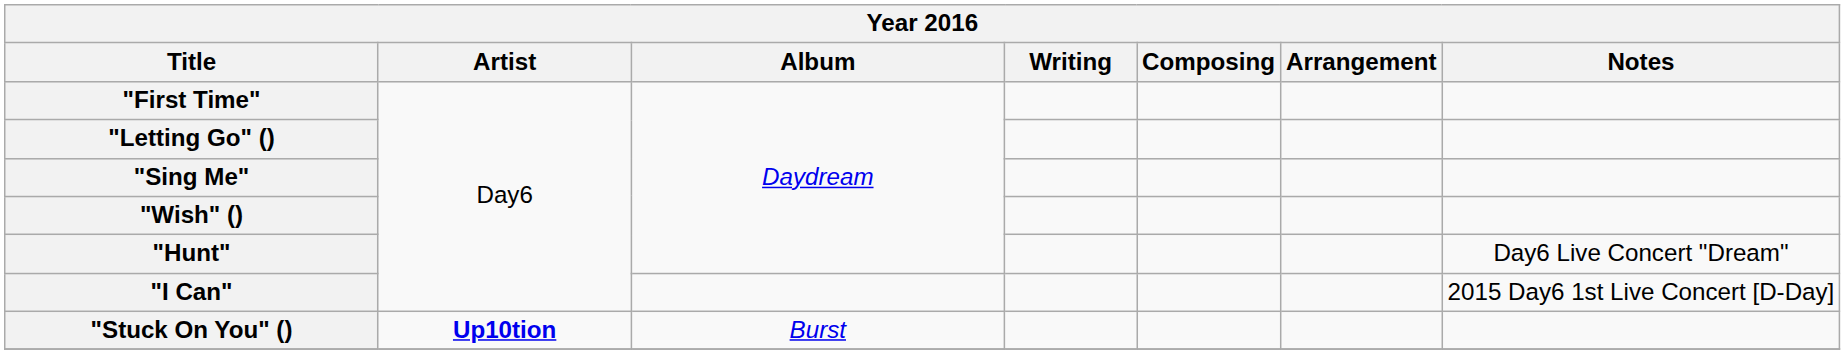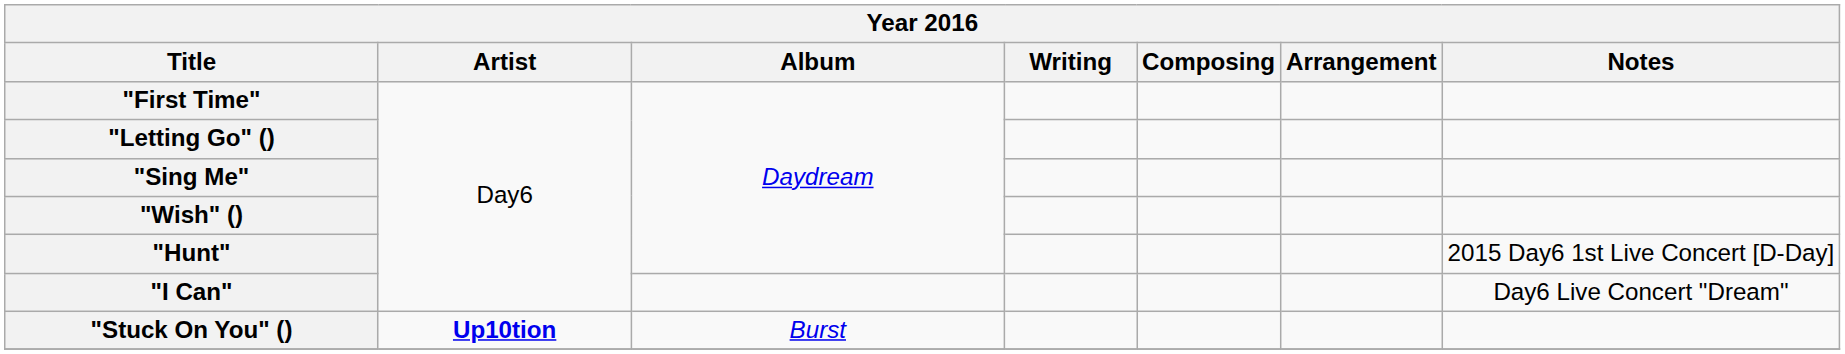 <table class="wikitable plainrowheaders collapsible collapsed" style="text-align:center">
 <tr>
 <th colspan="7">Year 2016</th>
 </tr>
 <tr>
 <th scope="col" style="width:15em;">Title</th>
 <th scope="col" style="width:10em;">Artist</th>
 <th scope="col" style="width:15em;">Album</th>
 <th scope="col" style="width:5em;">Writing</th>
 <th scope="col" style="width:5em;">Composing</th>
 <th scope="col" style="width:5em;">Arrangement</th>
 <th scope="col">Notes</th>
 </tr>
 <tr>
 <th scope="row">"First Time"</th>
 <td rowspan="6">Day6</td>
 <td rowspan="5"><em><a href='#'>Daydream</a></em></td>
 <td></td>
 <td></td>
 <td></td>
 <td></td>
 </tr>
 <tr>
 <th scope="row">"Letting Go" ()</th>
 <td></td>
 <td></td>
 <td></td>
 <td></td>
 </tr>
 <tr>
 <th scope="row">"Sing Me"</th>
 <td></td>
 <td></td>
 <td></td>
 <td></td>
 </tr>
 <tr>
 <th scope="row">"Wish" ()</th>
 <td></td>
 <td></td>
 <td></td>
 <td></td>
 </tr>
 <tr>
 <th scope="row">"Hunt"</th>
 <td></td>
 <td></td>
 <td></td>
-<td>Day6 Live Concert "Dream"</td>
+<td>2015 Day6 1st Live Concert [D-Day]</td>
 </tr>
 <tr>
 <th scope="row">"I Can"</th>
 <td></td>
 <td></td>
 <td></td>
 <td></td>
-<td>2015 Day6 1st Live Concert [D-Day]</td>
+<td>Day6 Live Concert "Dream"</td>
 </tr>
 <tr>
 <th scope="row">"Stuck On You" ()</th>
 <td><strong><a href='#'>Up10tion</a></strong></td>
 <td><em><a href='#'>Burst</a></em></td>
 <td></td>
 <td></td>
 <td></td>
 <td></td>
 </tr>
 <tr>
 </tr>
 </table>
